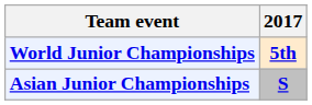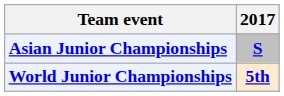 <table style='font-size: 90%; text-align:center;' class='wikitable'>
 <tr>
 <th>Team event</th>
 <th>2017</th>
 </tr>
 <tr>
+<td bgcolor="#ECF2FF"; align="left"><strong><a href='#'>Asian Junior Championships</a></strong></td>
+<td bgcolor=silver><a href='#'><strong>S</strong></a></td>
+</tr>
+<tr>
 <td bgcolor="#ECF2FF"; align="left"><strong><a href='#'>World Junior Championships</a></strong></td>
 <td bgcolor=FFEBCD><a href='#'><strong>5th</strong></a></td>
 </tr>
-<tr>
-<td bgcolor="#ECF2FF"; align="left"><strong><a href='#'>Asian Junior Championships</a></strong></td>
-<td bgcolor=silver><a href='#'><strong>S</strong></a></td>
-</tr>
 </table>
